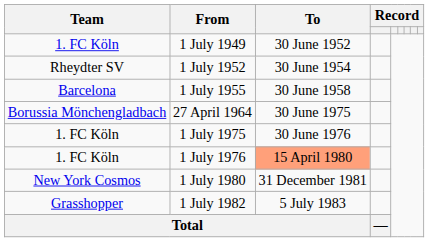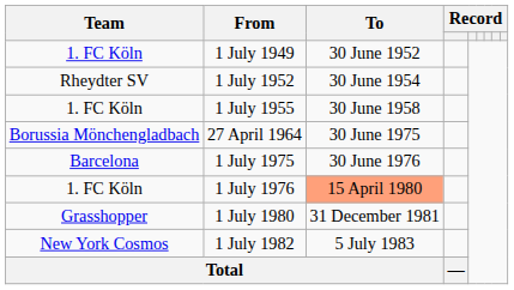 <table class="wikitable" style="text-align: center">
 <tr>
 <th rowspan="2">Team</th>
 <th rowspan="2">From</th>
 <th rowspan="2">To</th>
 <th colspan="6">Record</th>
 </tr>
 <tr>
 <th></th>
 <th></th>
 <th></th>
 <th></th>
 <th></th>
 <th></th>
 </tr>
 <tr>
 <td><a href='#'>1. FC Köln</a></td>
 <td>1 July 1949</td>
 <td>30 June 1952<br></td>
 <td></td>
 </tr>
 <tr>
 <td>Rheydter SV</td>
 <td>1 July 1952</td>
 <td>30 June 1954<br></td>
 <td></td>
 </tr>
 <tr>
-<td><a href='#'>Barcelona</a></td>
+<td>1. FC Köln</td>
 <td>1 July 1955</td>
 <td>30 June 1958<br></td>
 <td></td>
 </tr>
 <tr>
 <td><a href='#'>Borussia Mönchengladbach</a></td>
 <td>27 April 1964</td>
 <td>30 June 1975<br></td>
 <td></td>
 </tr>
 <tr>
-<td>1. FC Köln</td>
+<td><a href='#'>Barcelona</a></td>
 <td>1 July 1975</td>
 <td>30 June 1976<br></td>
 <td></td>
 </tr>
 <tr>
 <td>1. FC Köln</td>
 <td>1 July 1976</td>
 <td style="background: lightsalmon;">15 April 1980<br></td>
 <td></td>
 </tr>
 <tr>
-<td><a href='#'>New York Cosmos</a></td>
+<td><a href='#'>Grasshopper</a></td>
 <td>1 July 1980</td>
 <td>31 December 1981<br></td>
 <td></td>
 </tr>
 <tr>
-<td><a href='#'>Grasshopper</a></td>
+<td><a href='#'>New York Cosmos</a></td>
 <td>1 July 1982</td>
 <td>5 July 1983<br></td>
 <td></td>
 </tr>
 <tr>
 <th colspan="3">Total<br></th>
 <th>—</th>
 </tr>
 </table>
